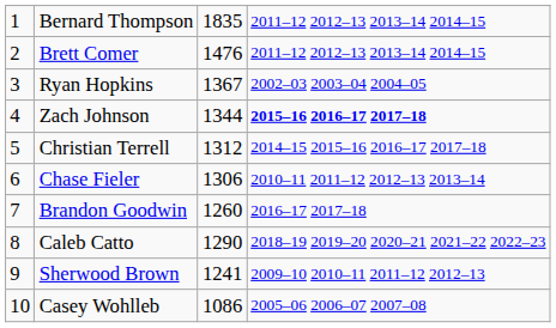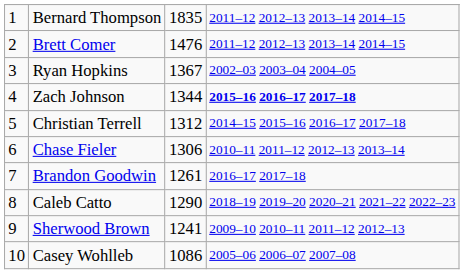 <table class="wikitable">
 <tr>
 </tr>
 <tr>
 <td>1</td>
 <td>Bernard Thompson</td>
 <td>1835</td>
 <td style="font-size:80%;"><a href='#'>2011–12</a> <a href='#'>2012–13</a> <a href='#'>2013–14</a> <a href='#'>2014–15</a></td>
 </tr>
 <tr>
 <td>2</td>
 <td><a href='#'>Brett Comer</a></td>
 <td>1476</td>
 <td style="font-size:80%;"><a href='#'>2011–12</a> <a href='#'>2012–13</a> <a href='#'>2013–14</a> <a href='#'>2014–15</a></td>
 </tr>
 <tr>
 <td>3</td>
 <td>Ryan Hopkins</td>
 <td>1367</td>
 <td style="font-size:80%;"><a href='#'>2002–03</a> <a href='#'>2003–04</a> <a href='#'>2004–05</a></td>
 </tr>
 <tr>
 <td>4</td>
 <td>Zach Johnson</td>
 <td>1344</td>
 <td style="font-size:80%;"><strong><a href='#'>2015–16</a> <a href='#'>2016–17</a> <a href='#'>2017–18</a></strong></td>
 </tr>
 <tr>
 <td>5</td>
 <td>Christian Terrell</td>
 <td>1312</td>
 <td style="font-size:80%;"><a href='#'>2014–15</a> <a href='#'>2015–16</a> <a href='#'>2016–17</a> <a href='#'>2017–18</a></td>
 </tr>
 <tr>
 <td>6</td>
 <td><a href='#'>Chase Fieler</a></td>
 <td>1306</td>
 <td style="font-size:80%;"><a href='#'>2010–11</a> <a href='#'>2011–12</a> <a href='#'>2012–13</a> <a href='#'>2013–14</a></td>
 </tr>
 <tr>
 <td>7</td>
 <td><a href='#'>Brandon Goodwin</a></td>
-<td>1260</td>
+<td>1261</td>
 <td style="font-size:80%;"><a href='#'>2016–17</a> <a href='#'>2017–18</a></td>
 </tr>
 <tr>
 <td>8</td>
 <td>Caleb Catto</td>
 <td>1290</td>
 <td style="font-size:80%;"><a href='#'>2018–19</a> <a href='#'>2019–20</a> <a href='#'>2020–21</a> <a href='#'>2021–22</a> <a href='#'>2022–23</a></td>
 </tr>
 <tr>
 <td>9</td>
 <td><a href='#'>Sherwood Brown</a></td>
 <td>1241</td>
 <td style="font-size:80%;"><a href='#'>2009–10</a> <a href='#'>2010–11</a> <a href='#'>2011–12</a> <a href='#'>2012–13</a></td>
 </tr>
 <tr>
 <td>10</td>
 <td>Casey Wohlleb</td>
 <td>1086</td>
 <td style="font-size:80%;"><a href='#'>2005–06</a> <a href='#'>2006–07</a> <a href='#'>2007–08</a></td>
 </tr>
 </table>
